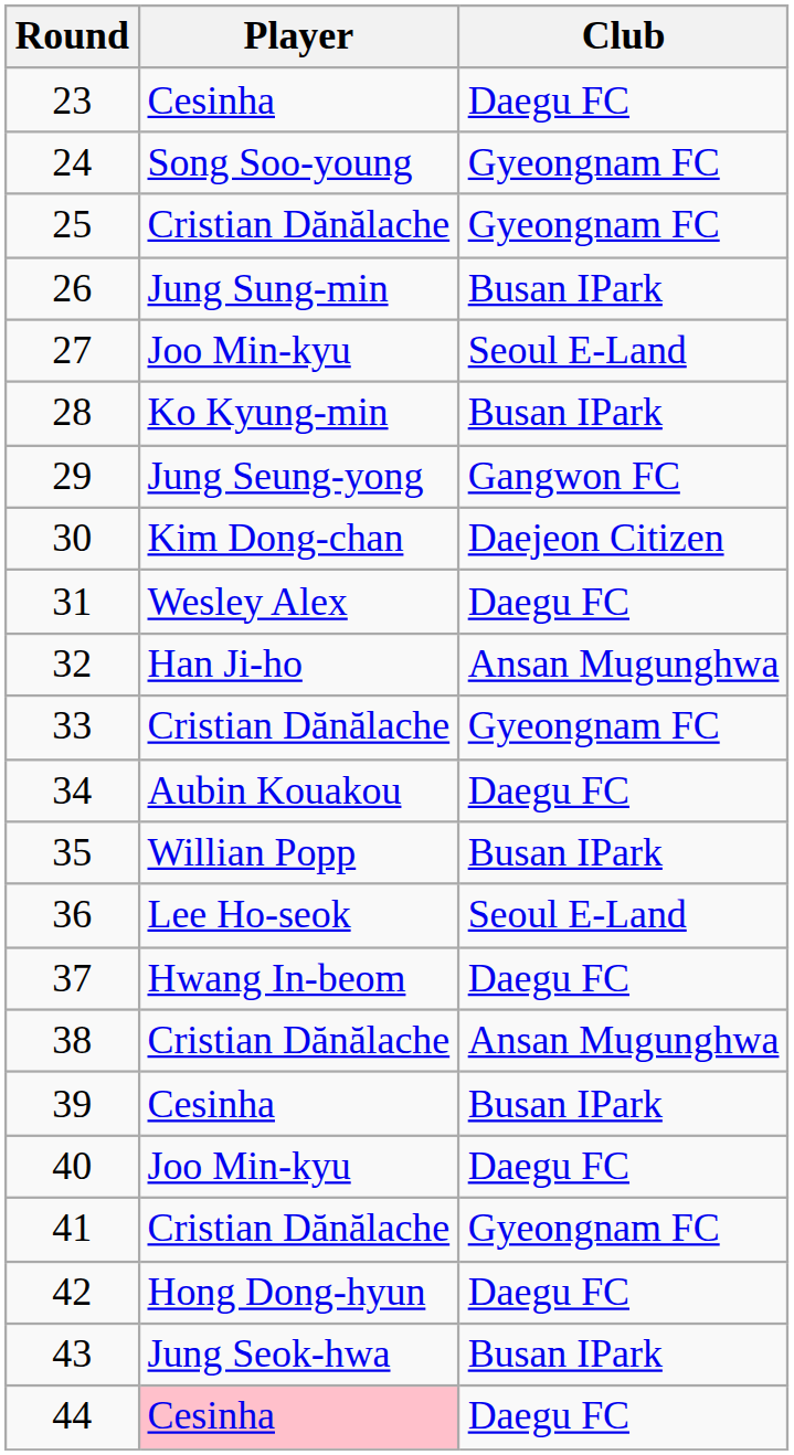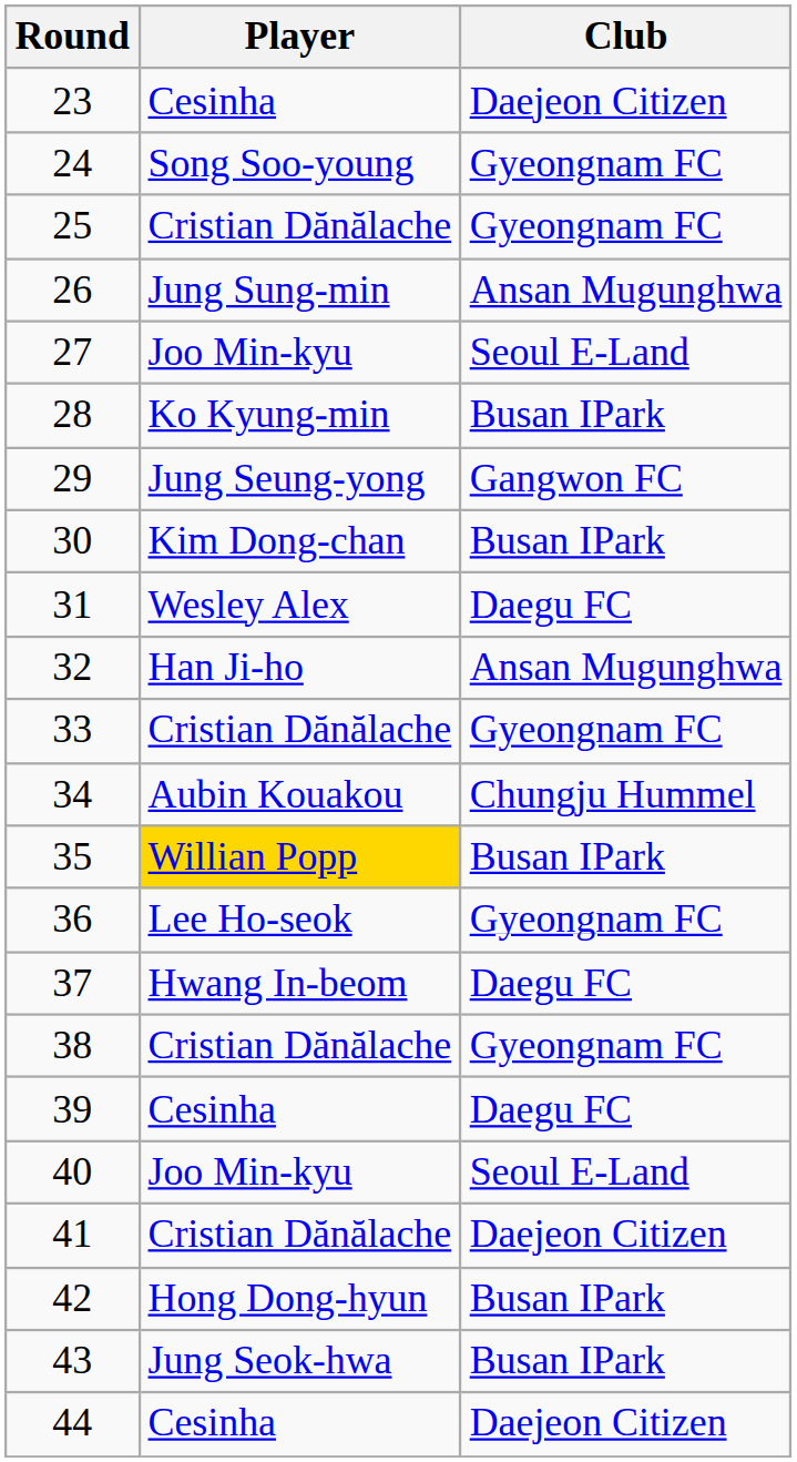 <table class="wikitable">
 <tr>
 <th>Round</th>
 <th>Player</th>
 <th>Club</th>
 </tr>
 <tr>
 <td align=center>23</td>
 <td> <a href='#'>Cesinha</a></td>
-<td><a href='#'>Daegu FC</a></td>
+<td><a href='#'>Daejeon Citizen</a></td>
 </tr>
 <tr>
 <td align=center>24</td>
 <td> <a href='#'>Song Soo-young</a></td>
 <td><a href='#'>Gyeongnam FC</a></td>
 </tr>
 <tr>
 <td align=center>25</td>
 <td> <a href='#'>Cristian Dănălache</a></td>
 <td><a href='#'>Gyeongnam FC</a></td>
 </tr>
 <tr>
 <td align=center>26</td>
 <td> <a href='#'>Jung Sung-min</a></td>
-<td><a href='#'>Busan IPark</a></td>
+<td><a href='#'>Ansan Mugunghwa</a></td>
 </tr>
 <tr>
 <td align=center>27</td>
 <td> <a href='#'>Joo Min-kyu</a></td>
 <td><a href='#'>Seoul E-Land</a></td>
 </tr>
 <tr>
 <td align=center>28</td>
 <td> <a href='#'>Ko Kyung-min</a></td>
 <td><a href='#'>Busan IPark</a></td>
 </tr>
 <tr>
 <td align=center>29</td>
 <td> <a href='#'>Jung Seung-yong</a></td>
 <td><a href='#'>Gangwon FC</a></td>
 </tr>
 <tr>
 <td align=center>30</td>
 <td> <a href='#'>Kim Dong-chan</a></td>
-<td><a href='#'>Daejeon Citizen</a></td>
+<td><a href='#'>Busan IPark</a></td>
 </tr>
 <tr>
 <td align=center>31</td>
 <td> <a href='#'>Wesley Alex</a></td>
 <td><a href='#'>Daegu FC</a></td>
 </tr>
 <tr>
 <td align=center>32</td>
 <td> <a href='#'>Han Ji-ho</a></td>
 <td><a href='#'>Ansan Mugunghwa</a></td>
 </tr>
 <tr>
 <td align=center>33</td>
 <td> <a href='#'>Cristian Dănălache</a></td>
 <td><a href='#'>Gyeongnam FC</a></td>
 </tr>
 <tr>
 <td align=center>34</td>
 <td> <a href='#'>Aubin Kouakou</a></td>
-<td><a href='#'>Daegu FC</a></td>
+<td><a href='#'>Chungju Hummel</a></td>
 </tr>
 <tr>
 <td align=center>35</td>
-<td> <a href='#'>Willian Popp</a></td>
+<td style="background: gold;"> <a href='#'>Willian Popp</a></td>
 <td><a href='#'>Busan IPark</a></td>
 </tr>
 <tr>
 <td align=center>36</td>
 <td> <a href='#'>Lee Ho-seok</a></td>
-<td><a href='#'>Seoul E-Land</a></td>
+<td><a href='#'>Gyeongnam FC</a></td>
 </tr>
 <tr>
 <td align=center>37</td>
 <td> <a href='#'>Hwang In-beom</a></td>
 <td><a href='#'>Daegu FC</a></td>
 </tr>
 <tr>
 <td align=center>38</td>
 <td> <a href='#'>Cristian Dănălache</a></td>
-<td><a href='#'>Ansan Mugunghwa</a></td>
+<td><a href='#'>Gyeongnam FC</a></td>
 </tr>
 <tr>
 <td align=center>39</td>
 <td> <a href='#'>Cesinha</a></td>
-<td><a href='#'>Busan IPark</a></td>
+<td><a href='#'>Daegu FC</a></td>
 </tr>
 <tr>
 <td align=center>40</td>
 <td> <a href='#'>Joo Min-kyu</a></td>
-<td><a href='#'>Daegu FC</a></td>
+<td><a href='#'>Seoul E-Land</a></td>
 </tr>
 <tr>
 <td align=center>41</td>
 <td> <a href='#'>Cristian Dănălache</a></td>
-<td><a href='#'>Gyeongnam FC</a></td>
+<td><a href='#'>Daejeon Citizen</a></td>
 </tr>
 <tr>
 <td align=center>42</td>
 <td> <a href='#'>Hong Dong-hyun</a></td>
-<td><a href='#'>Daegu FC</a></td>
+<td><a href='#'>Busan IPark</a></td>
 </tr>
 <tr>
 <td align=center>43</td>
 <td> <a href='#'>Jung Seok-hwa</a></td>
 <td><a href='#'>Busan IPark</a></td>
 </tr>
 <tr>
 <td align=center>44</td>
-<td style="background: pink;"> <a href='#'>Cesinha</a></td>
-<td><a href='#'>Daegu FC</a></td>
+<td> <a href='#'>Cesinha</a></td>
+<td><a href='#'>Daejeon Citizen</a></td>
 </tr>
 </table>
